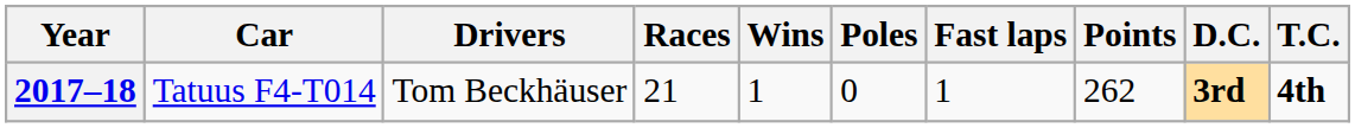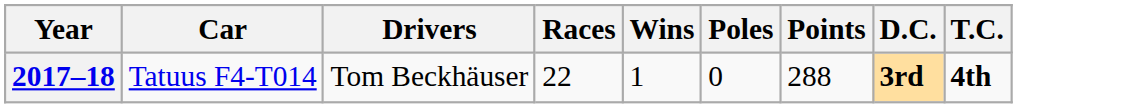 <table class="wikitable" style="font-size:85%">
 <tr>
 <th>Year</th>
 <th>Car</th>
 <th>Drivers</th>
 <th>Races</th>
 <th>Wins</th>
 <th>Poles</th>
-<th>Fast laps</th>
 <th>Points</th>
 <th>D.C.</th>
 <th>T.C.</th>
 </tr>
 <tr>
 <th><a href='#'>2017–18</a></th>
 <td><a href='#'>Tatuus F4-T014</a></td>
 <td> Tom Beckhäuser</td>
-<td>21</td>
+<td>22</td>
 <td>1</td>
 <td>0</td>
-<td>1</td>
-<td>262</td>
+<td>288</td>
 <td style="background:#FFDF9F;"><strong>3rd</strong></td>
 <td><strong>4th</strong></td>
 </tr>
 </table>
